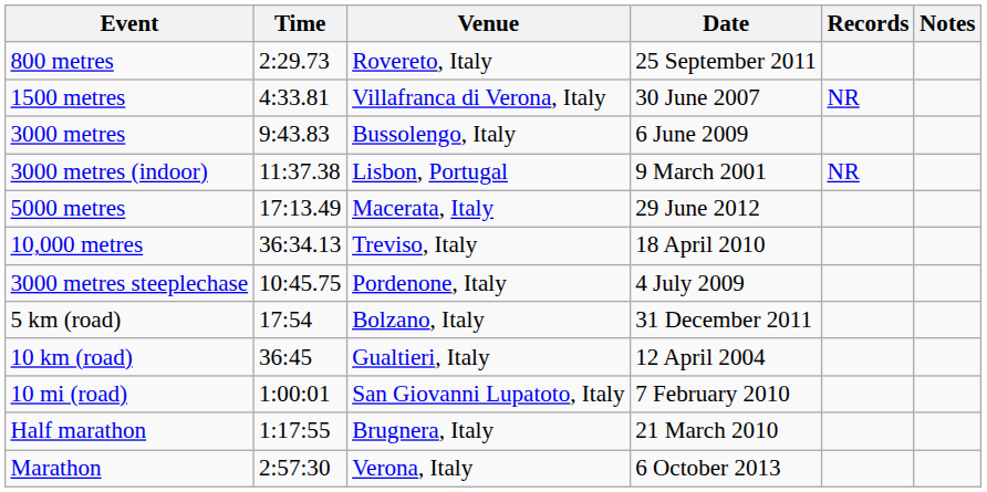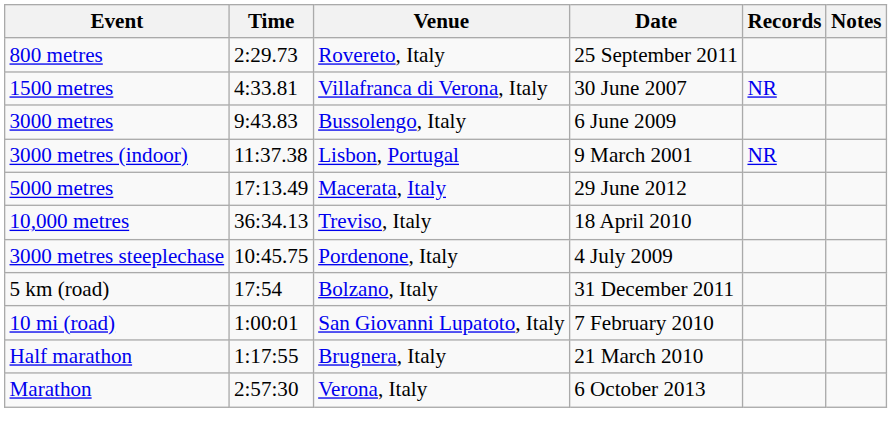 <table class="wikitable">
 <tr>
 <th>Event</th>
 <th>Time</th>
 <th>Venue</th>
 <th>Date</th>
 <th>Records</th>
 <th>Notes</th>
 </tr>
 <tr>
 <td><a href='#'>800 metres</a></td>
 <td>2:29.73</td>
 <td><a href='#'>Rovereto</a>, Italy</td>
 <td>25 September 2011</td>
 <td></td>
 <td></td>
 </tr>
 <tr>
 <td><a href='#'>1500 metres</a></td>
 <td>4:33.81</td>
 <td><a href='#'>Villafranca di Verona</a>, Italy</td>
 <td>30 June 2007</td>
 <td><a href='#'>NR</a></td>
 <td></td>
 </tr>
 <tr>
 <td><a href='#'>3000 metres</a></td>
 <td>9:43.83</td>
 <td><a href='#'>Bussolengo</a>, Italy</td>
 <td>6 June 2009</td>
 <td></td>
 <td></td>
 </tr>
 <tr>
 <td><a href='#'>3000 metres (indoor)</a></td>
 <td>11:37.38</td>
 <td><a href='#'>Lisbon</a>, <a href='#'>Portugal</a></td>
 <td>9 March 2001</td>
 <td><a href='#'>NR</a></td>
 <td></td>
 </tr>
 <tr>
 <td><a href='#'>5000 metres</a></td>
 <td>17:13.49</td>
 <td><a href='#'>Macerata</a>, <a href='#'>Italy</a></td>
 <td>29 June 2012</td>
 <td></td>
 <td></td>
 </tr>
 <tr>
 <td><a href='#'>10,000 metres</a></td>
 <td>36:34.13</td>
 <td><a href='#'>Treviso</a>, Italy</td>
 <td>18 April 2010</td>
 <td></td>
 <td></td>
 </tr>
 <tr>
 <td><a href='#'>3000 metres steeplechase</a></td>
 <td>10:45.75</td>
 <td><a href='#'>Pordenone</a>, Italy</td>
 <td>4 July 2009</td>
 <td></td>
 <td></td>
 </tr>
 <tr>
 <td>5 km (road)</td>
 <td>17:54</td>
 <td><a href='#'>Bolzano</a>, Italy</td>
 <td>31 December 2011</td>
 <td></td>
 <td></td>
 </tr>
 <tr>
-<td><a href='#'>10 km (road)</a></td>
-<td>36:45</td>
-<td><a href='#'>Gualtieri</a>, Italy</td>
-<td>12 April 2004</td>
-<td></td>
-<td></td>
-</tr>
-<tr>
 <td><a href='#'>10 mi (road)</a></td>
 <td>1:00:01</td>
 <td><a href='#'>San Giovanni Lupatoto</a>, Italy</td>
 <td>7 February 2010</td>
 <td></td>
 <td></td>
 </tr>
 <tr>
 <td><a href='#'>Half marathon</a></td>
 <td>1:17:55</td>
 <td><a href='#'>Brugnera</a>, Italy</td>
 <td>21 March 2010</td>
 <td></td>
 <td></td>
 </tr>
 <tr>
 <td><a href='#'>Marathon</a></td>
 <td>2:57:30</td>
 <td><a href='#'>Verona</a>, Italy</td>
 <td>6 October 2013</td>
 <td></td>
 <td></td>
 </tr>
 </table>
